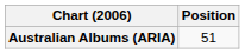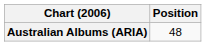 <table class="wikitable plainrowheaders" style="text-align:center">
 <tr>
 <th scope="col">Chart (2006)</th>
 <th scope="col">Position</th>
 </tr>
 <tr>
 <th scope="row">Australian Albums (ARIA)</th>
-<td>51</td>
+<td>48</td>
 </tr>
 </table>
